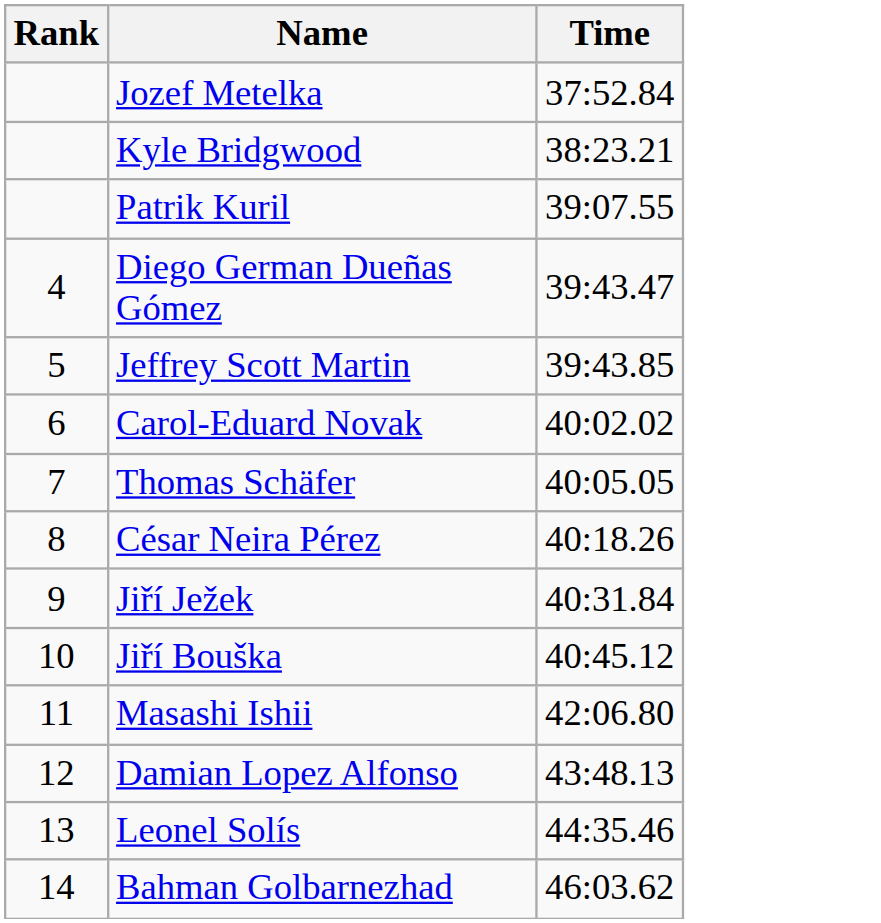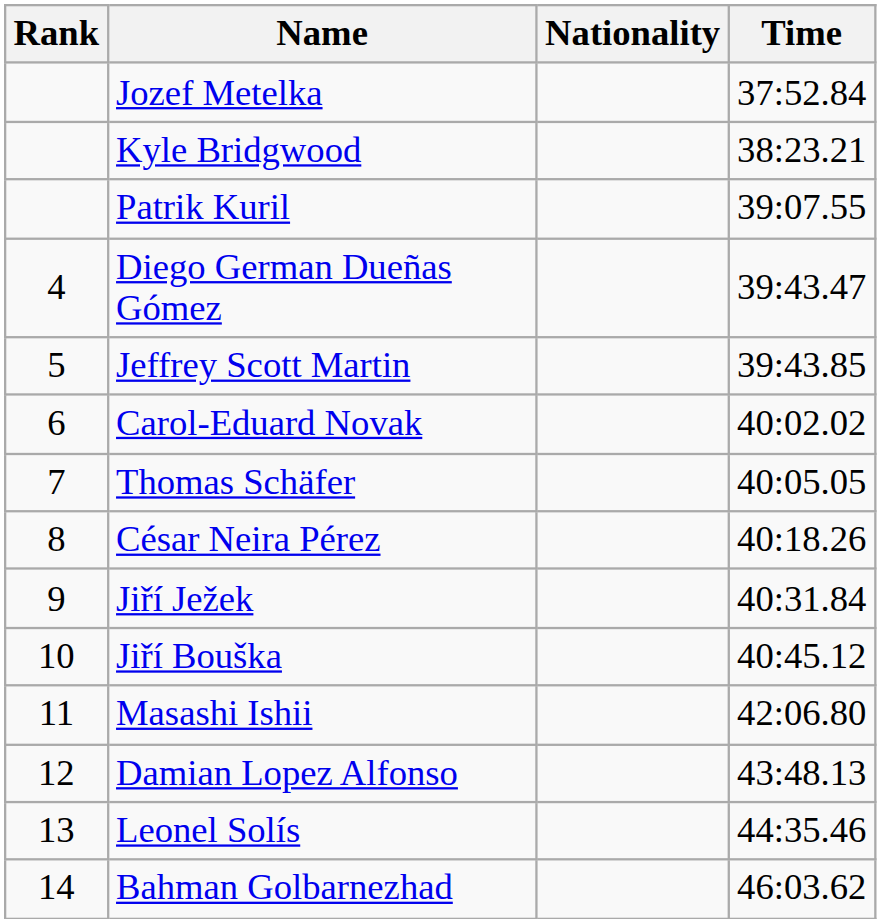 <table class="wikitable sortable" style="text-align:center">
 <tr>
 <th width=20>Rank</th>
 <th width=180>Name</th>
+<th>Nationality</th>
 <th>Time</th>
 </tr>
 <tr>
 <td></td>
 <td align=left><a href='#'>Jozef Metelka</a></td>
+<td align=left></td>
 <td>37:52.84</td>
 </tr>
 <tr>
 <td></td>
 <td align=left><a href='#'>Kyle Bridgwood</a></td>
+<td align=left></td>
 <td>38:23.21</td>
 </tr>
 <tr>
 <td></td>
 <td align=left><a href='#'>Patrik Kuril</a></td>
+<td align=left></td>
 <td>39:07.55</td>
 </tr>
 <tr>
 <td>4</td>
 <td align=left><a href='#'>Diego German Dueñas Gómez</a></td>
+<td align=left></td>
 <td>39:43.47</td>
 </tr>
 <tr>
 <td>5</td>
 <td align=left><a href='#'>Jeffrey Scott Martin</a></td>
+<td align=left></td>
 <td>39:43.85</td>
 </tr>
 <tr>
 <td>6</td>
 <td align=left><a href='#'>Carol-Eduard Novak</a></td>
+<td align=left></td>
 <td>40:02.02</td>
 </tr>
 <tr>
 <td>7</td>
 <td align=left><a href='#'>Thomas Schäfer</a></td>
+<td align=left></td>
 <td>40:05.05</td>
 </tr>
 <tr>
 <td>8</td>
 <td align=left><a href='#'>César Neira Pérez</a></td>
+<td align=left></td>
 <td>40:18.26</td>
 </tr>
 <tr>
 <td>9</td>
 <td align=left><a href='#'>Jiří Ježek</a></td>
+<td align=left></td>
 <td>40:31.84</td>
 </tr>
 <tr>
 <td>10</td>
 <td align=left><a href='#'>Jiří Bouška</a></td>
+<td align=left></td>
 <td>40:45.12</td>
 </tr>
 <tr>
 <td>11</td>
 <td align=left><a href='#'>Masashi Ishii</a></td>
+<td align=left></td>
 <td>42:06.80</td>
 </tr>
 <tr>
 <td>12</td>
 <td align=left><a href='#'>Damian Lopez Alfonso</a></td>
+<td align=left></td>
 <td>43:48.13</td>
 </tr>
 <tr>
 <td>13</td>
 <td align=left><a href='#'>Leonel Solís</a></td>
+<td align=left></td>
 <td>44:35.46</td>
 </tr>
 <tr>
 <td>14</td>
 <td align=left><a href='#'>Bahman Golbarnezhad</a></td>
+<td align=left></td>
 <td>46:03.62</td>
 </tr>
 </table>
